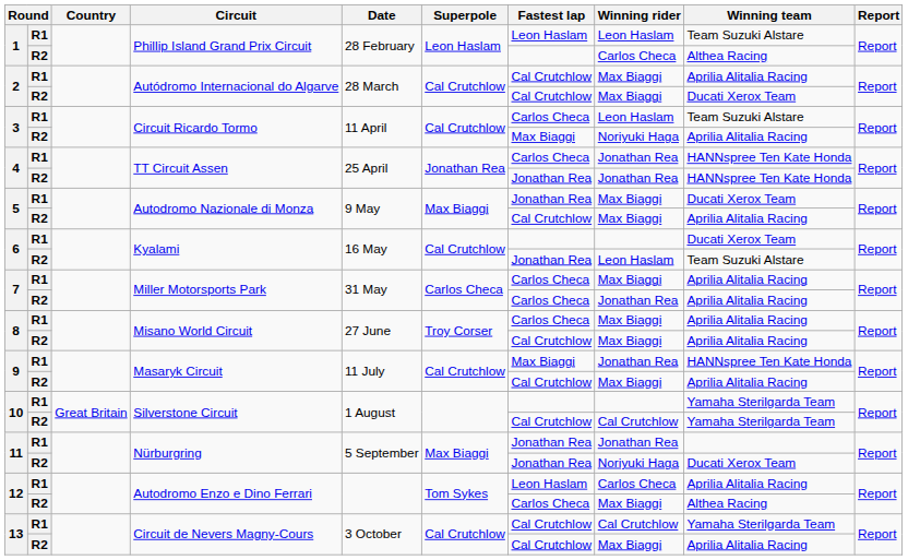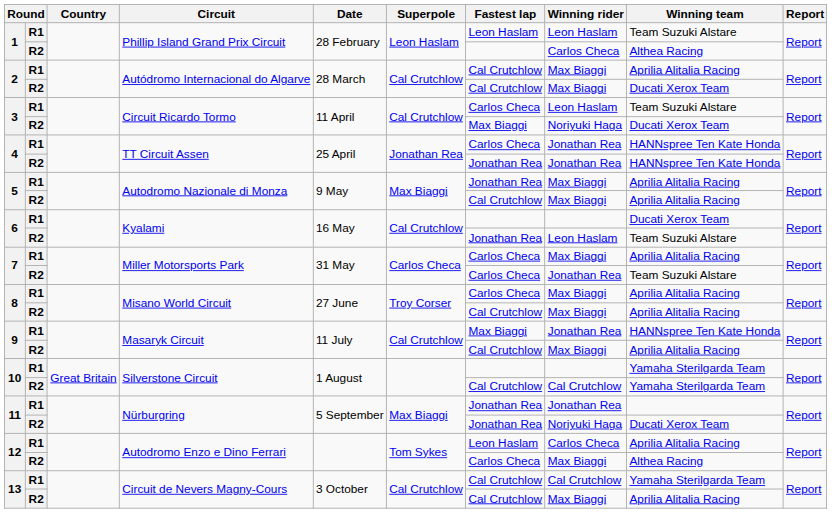 <table class="wikitable" style="font-size: 85%">
 <tr>
 <th colspan=2>Round</th>
 <th>Country</th>
 <th>Circuit</th>
 <th>Date</th>
 <th>Superpole</th>
 <th>Fastest lap</th>
 <th>Winning rider</th>
 <th>Winning team</th>
 <th>Report</th>
 </tr>
 <tr>
 <th rowspan=2>1</th>
 <th>R1</th>
 <td rowspan=2></td>
 <td rowspan=2><a href='#'>Phillip Island Grand Prix Circuit</a></td>
 <td rowspan=2>28 February</td>
 <td rowspan=2> <a href='#'>Leon Haslam</a></td>
 <td> <a href='#'>Leon Haslam</a></td>
 <td> <a href='#'>Leon Haslam</a></td>
 <td>Team Suzuki Alstare</td>
 <td rowspan=2><a href='#'>Report</a></td>
 </tr>
 <tr>
 <th>R2</th>
 <td></td>
 <td> <a href='#'>Carlos Checa</a></td>
 <td><a href='#'>Althea Racing</a></td>
 </tr>
 <tr>
 <th rowspan=2>2</th>
 <th>R1</th>
 <td rowspan=2></td>
 <td rowspan=2><a href='#'>Autódromo Internacional do Algarve</a></td>
 <td rowspan=2>28 March</td>
 <td rowspan=2> <a href='#'>Cal Crutchlow</a></td>
 <td> <a href='#'>Cal Crutchlow</a></td>
 <td> <a href='#'>Max Biaggi</a></td>
 <td><a href='#'>Aprilia Alitalia Racing</a></td>
 <td rowspan=2><a href='#'>Report</a></td>
 </tr>
 <tr>
 <th>R2</th>
 <td> <a href='#'>Cal Crutchlow</a></td>
 <td> <a href='#'>Max Biaggi</a></td>
 <td><a href='#'>Ducati Xerox Team</a></td>
 </tr>
 <tr>
 <th rowspan=2>3</th>
 <th>R1</th>
 <td rowspan=2></td>
 <td rowspan=2><a href='#'>Circuit Ricardo Tormo</a></td>
 <td rowspan=2>11 April</td>
 <td rowspan=2> <a href='#'>Cal Crutchlow</a></td>
 <td> <a href='#'>Carlos Checa</a></td>
 <td> <a href='#'>Leon Haslam</a></td>
 <td>Team Suzuki Alstare</td>
 <td rowspan=2><a href='#'>Report</a></td>
 </tr>
 <tr>
 <th>R2</th>
 <td> <a href='#'>Max Biaggi</a></td>
 <td> <a href='#'>Noriyuki Haga</a></td>
-<td><a href='#'>Aprilia Alitalia Racing</a></td>
+<td><a href='#'>Ducati Xerox Team</a></td>
 </tr>
 <tr>
 <th rowspan=2>4</th>
 <th>R1</th>
 <td rowspan=2></td>
 <td rowspan=2><a href='#'>TT Circuit Assen</a></td>
 <td rowspan=2>25 April</td>
 <td rowspan=2> <a href='#'>Jonathan Rea</a></td>
 <td> <a href='#'>Carlos Checa</a></td>
 <td> <a href='#'>Jonathan Rea</a></td>
 <td><a href='#'>HANNspree Ten Kate Honda</a></td>
 <td rowspan=2><a href='#'>Report</a></td>
 </tr>
 <tr>
 <th>R2</th>
 <td> <a href='#'>Jonathan Rea</a></td>
 <td> <a href='#'>Jonathan Rea</a></td>
 <td><a href='#'>HANNspree Ten Kate Honda</a></td>
 </tr>
 <tr>
 <th rowspan=2>5</th>
 <th>R1</th>
 <td rowspan=2></td>
 <td rowspan=2><a href='#'>Autodromo Nazionale di Monza</a></td>
 <td rowspan=2>9 May</td>
 <td rowspan=2> <a href='#'>Max Biaggi</a></td>
 <td> <a href='#'>Jonathan Rea</a></td>
 <td> <a href='#'>Max Biaggi</a></td>
-<td><a href='#'>Ducati Xerox Team</a></td>
+<td><a href='#'>Aprilia Alitalia Racing</a></td>
 <td rowspan=2><a href='#'>Report</a></td>
 </tr>
 <tr>
 <th>R2</th>
 <td> <a href='#'>Cal Crutchlow</a></td>
 <td> <a href='#'>Max Biaggi</a></td>
 <td><a href='#'>Aprilia Alitalia Racing</a></td>
 </tr>
 <tr>
 <th rowspan=2>6</th>
 <th>R1</th>
 <td rowspan=2></td>
 <td rowspan=2><a href='#'>Kyalami</a></td>
 <td rowspan=2>16 May</td>
 <td rowspan=2> <a href='#'>Cal Crutchlow</a></td>
 <td></td>
 <td></td>
 <td><a href='#'>Ducati Xerox Team</a></td>
 <td rowspan=2><a href='#'>Report</a></td>
 </tr>
 <tr>
 <th>R2</th>
 <td> <a href='#'>Jonathan Rea</a></td>
 <td> <a href='#'>Leon Haslam</a></td>
 <td>Team Suzuki Alstare</td>
 </tr>
 <tr>
 <th rowspan=2>7</th>
 <th>R1</th>
 <td rowspan=2></td>
 <td rowspan=2><a href='#'>Miller Motorsports Park</a></td>
 <td rowspan=2>31 May</td>
 <td rowspan=2> <a href='#'>Carlos Checa</a></td>
 <td> <a href='#'>Carlos Checa</a></td>
 <td> <a href='#'>Max Biaggi</a></td>
 <td><a href='#'>Aprilia Alitalia Racing</a></td>
 <td rowspan=2><a href='#'>Report</a></td>
 </tr>
 <tr>
 <th>R2</th>
 <td> <a href='#'>Carlos Checa</a></td>
 <td> <a href='#'>Jonathan Rea</a></td>
-<td><a href='#'>Aprilia Alitalia Racing</a></td>
+<td>Team Suzuki Alstare</td>
 </tr>
 <tr>
 <th rowspan=2>8</th>
 <th>R1</th>
 <td rowspan=2></td>
 <td rowspan=2><a href='#'>Misano World Circuit</a></td>
 <td rowspan=2>27 June</td>
 <td rowspan=2> <a href='#'>Troy Corser</a></td>
 <td> <a href='#'>Carlos Checa</a></td>
 <td> <a href='#'>Max Biaggi</a></td>
 <td><a href='#'>Aprilia Alitalia Racing</a></td>
 <td rowspan=2><a href='#'>Report</a></td>
 </tr>
 <tr>
 <th>R2</th>
 <td> <a href='#'>Cal Crutchlow</a></td>
 <td> <a href='#'>Max Biaggi</a></td>
 <td><a href='#'>Aprilia Alitalia Racing</a></td>
 </tr>
 <tr>
 <th rowspan=2>9</th>
 <th>R1</th>
 <td rowspan=2></td>
 <td rowspan=2><a href='#'>Masaryk Circuit</a></td>
 <td rowspan=2>11 July</td>
 <td rowspan=2> <a href='#'>Cal Crutchlow</a></td>
 <td> <a href='#'>Max Biaggi</a></td>
 <td> <a href='#'>Jonathan Rea</a></td>
 <td><a href='#'>HANNspree Ten Kate Honda</a></td>
 <td rowspan=2><a href='#'>Report</a></td>
 </tr>
 <tr>
 <th>R2</th>
 <td> <a href='#'>Cal Crutchlow</a></td>
 <td> <a href='#'>Max Biaggi</a></td>
 <td><a href='#'>Aprilia Alitalia Racing</a></td>
 </tr>
 <tr>
 <th rowspan=2>10</th>
 <th>R1</th>
 <td rowspan=2> <a href='#'>Great Britain</a></td>
 <td rowspan=2><a href='#'>Silverstone Circuit</a></td>
 <td rowspan=2>1 August</td>
 <td rowspan=2></td>
 <td></td>
 <td></td>
 <td><a href='#'>Yamaha Sterilgarda Team</a></td>
 <td rowspan=2><a href='#'>Report</a></td>
 </tr>
 <tr>
 <th>R2</th>
 <td> <a href='#'>Cal Crutchlow</a></td>
 <td> <a href='#'>Cal Crutchlow</a></td>
 <td><a href='#'>Yamaha Sterilgarda Team</a></td>
 </tr>
 <tr>
 <th rowspan=2>11</th>
 <th>R1</th>
 <td rowspan=2></td>
 <td rowspan=2><a href='#'>Nürburgring</a></td>
 <td rowspan=2>5 September</td>
 <td rowspan=2> <a href='#'>Max Biaggi</a></td>
 <td> <a href='#'>Jonathan Rea</a></td>
 <td> <a href='#'>Jonathan Rea</a></td>
 <td></td>
 <td rowspan=2><a href='#'>Report</a></td>
 </tr>
 <tr>
 <th>R2</th>
 <td> <a href='#'>Jonathan Rea</a></td>
 <td> <a href='#'>Noriyuki Haga</a></td>
 <td><a href='#'>Ducati Xerox Team</a></td>
 </tr>
 <tr>
 <th rowspan=2>12</th>
 <th>R1</th>
 <td rowspan=2></td>
 <td rowspan=2><a href='#'>Autodromo Enzo e Dino Ferrari</a></td>
 <td rowspan=2></td>
 <td rowspan=2> <a href='#'>Tom Sykes</a></td>
 <td> <a href='#'>Leon Haslam</a></td>
 <td> <a href='#'>Carlos Checa</a></td>
 <td><a href='#'>Aprilia Alitalia Racing</a></td>
 <td rowspan=2><a href='#'>Report</a></td>
 </tr>
 <tr>
 <th>R2</th>
 <td> <a href='#'>Carlos Checa</a></td>
 <td> <a href='#'>Max Biaggi</a></td>
 <td><a href='#'>Althea Racing</a></td>
 </tr>
 <tr>
 <th rowspan=2>13</th>
 <th>R1</th>
 <td rowspan=2></td>
 <td rowspan=2><a href='#'>Circuit de Nevers Magny-Cours</a></td>
 <td rowspan=2>3 October</td>
 <td rowspan=2> <a href='#'>Cal Crutchlow</a></td>
 <td> <a href='#'>Cal Crutchlow</a></td>
 <td> <a href='#'>Cal Crutchlow</a></td>
 <td><a href='#'>Yamaha Sterilgarda Team</a></td>
 <td rowspan=2><a href='#'>Report</a></td>
 </tr>
 <tr>
 <th>R2</th>
 <td> <a href='#'>Cal Crutchlow</a></td>
 <td> <a href='#'>Max Biaggi</a></td>
 <td><a href='#'>Aprilia Alitalia Racing</a></td>
 </tr>
 </table>
